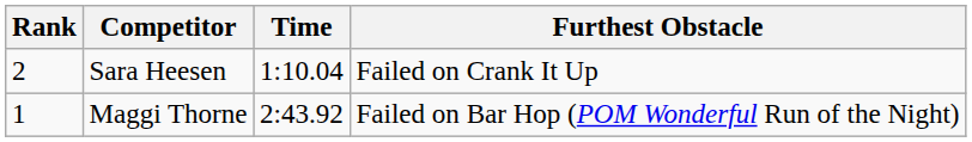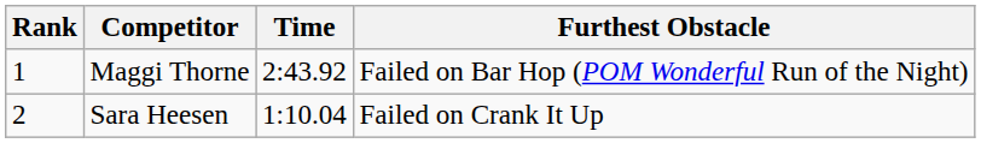 <table class="wikitable sortable mw-collapsible">
 <tr>
 <th>Rank</th>
 <th>Competitor</th>
 <th>Time</th>
 <th>Furthest Obstacle</th>
 </tr>
 <tr>
+<td>1</td>
+<td>Maggi Thorne</td>
+<td>2:43.92</td>
+<td>Failed on Bar Hop (<em><a href='#'>POM Wonderful</a></em> Run of the Night)</td>
+</tr>
+<tr>
 <td>2</td>
 <td>Sara Heesen</td>
 <td>1:10.04</td>
 <td>Failed on Crank It Up</td>
 </tr>
-<tr>
-<td>1</td>
-<td>Maggi Thorne</td>
-<td>2:43.92</td>
-<td>Failed on Bar Hop (<em><a href='#'>POM Wonderful</a></em> Run of the Night)</td>
-</tr>
 </table>
